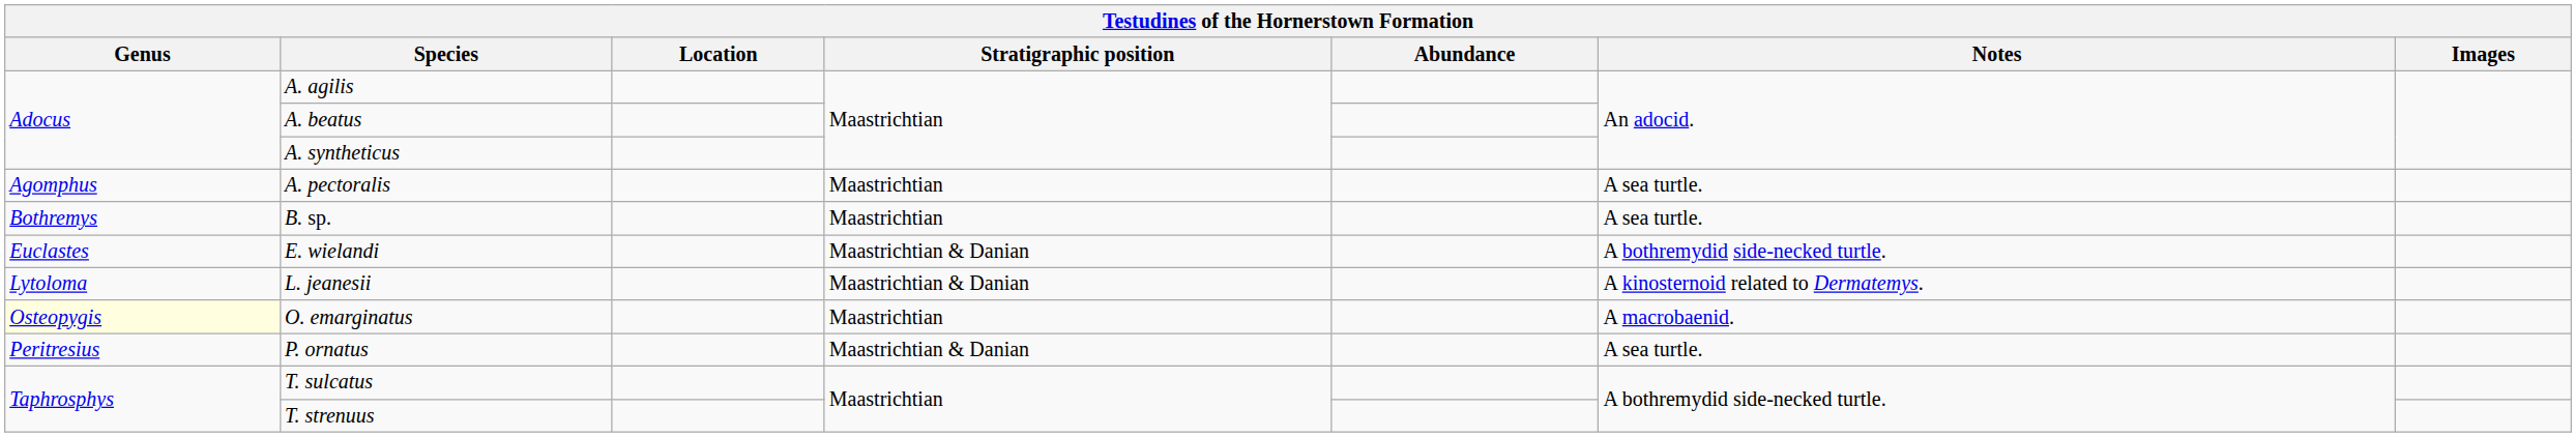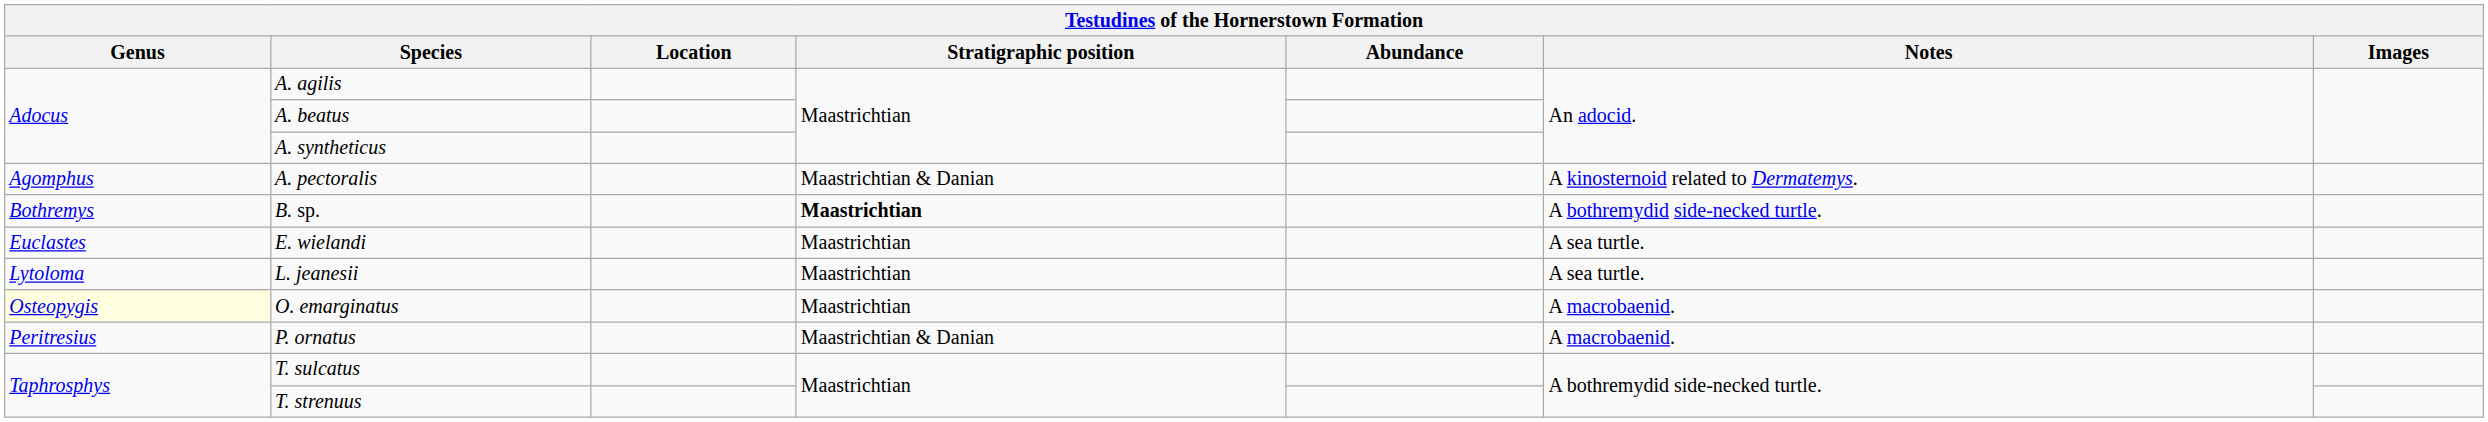 <table class="wikitable" align="center" width="100%">
 <tr>
 <th colspan="8" align="center"><strong><a href='#'>Testudines</a> of the Hornerstown Formation</strong></th>
 </tr>
 <tr>
 <th>Genus</th>
 <th>Species</th>
 <th>Location</th>
 <th>Stratigraphic position</th>
 <th>Abundance</th>
 <th>Notes<br></th>
 <th>Images</th>
 </tr>
 <tr>
 <td rowspan="3"><em><a href='#'>Adocus</a></em></td>
 <td><em>A. agilis</em></td>
 <td></td>
 <td rowspan="3">Maastrichtian</td>
 <td></td>
 <td rowspan="3">An <a href='#'>adocid</a>.</td>
 <td rowspan="3"></td>
 </tr>
 <tr>
 <td><em>A. beatus</em></td>
 <td></td>
 <td></td>
 </tr>
 <tr>
 <td><em>A. syntheticus</em></td>
 <td></td>
 <td></td>
 </tr>
 <tr>
 <td><em><a href='#'>Agomphus</a></em></td>
 <td><em>A. pectoralis</em></td>
 <td></td>
-<td>Maastrichtian</td>
+<td>Maastrichtian & Danian</td>
 <td></td>
-<td>A sea turtle.</td>
+<td>A <a href='#'>kinosternoid</a> related to <em><a href='#'>Dermatemys</a></em>.</td>
 <td></td>
 </tr>
 <tr>
 <td><em><a href='#'>Bothremys</a></em></td>
 <td><em>B.</em> sp.</td>
+<td></td>
+<td><strong>Maastrichtian</strong></td>
+<td></td>
+<td>A <a href='#'>bothremydid</a> <a href='#'>side-necked turtle</a>.</td>
+<td></td>
+</tr>
+<tr>
+<td><em><a href='#'>Euclastes</a></em></td>
+<td><em>E. wielandi</em></td>
 <td></td>
 <td>Maastrichtian</td>
 <td></td>
 <td>A sea turtle.</td>
 <td></td>
 </tr>
 <tr>
-<td><em><a href='#'>Euclastes</a></em></td>
-<td><em>E. wielandi</em></td>
-<td></td>
-<td>Maastrichtian & Danian</td>
-<td></td>
-<td>A <a href='#'>bothremydid</a> <a href='#'>side-necked turtle</a>.</td>
-<td></td>
-</tr>
-<tr>
 <td><em><a href='#'>Lytoloma</a></em></td>
 <td><em>L. jeanesii</em></td>
 <td></td>
-<td>Maastrichtian & Danian</td>
+<td>Maastrichtian</td>
 <td></td>
-<td>A <a href='#'>kinosternoid</a> related to <em><a href='#'>Dermatemys</a></em>.</td>
+<td>A sea turtle.</td>
 <td></td>
 </tr>
 <tr>
 <td style="background: lightyellow;"><em><a href='#'>Osteopygis</a></em></td>
 <td><em>O. emarginatus</em></td>
 <td></td>
 <td>Maastrichtian</td>
 <td></td>
 <td>A <a href='#'>macrobaenid</a>.</td>
 <td></td>
 </tr>
 <tr>
 <td><em><a href='#'>Peritresius</a></em></td>
 <td><em>P. ornatus</em></td>
 <td></td>
 <td>Maastrichtian & Danian</td>
 <td></td>
-<td>A sea turtle.</td>
+<td>A <a href='#'>macrobaenid</a>.</td>
 <td></td>
 </tr>
 <tr>
 <td rowspan="2"><em><a href='#'>Taphrosphys</a></em></td>
 <td><em>T. sulcatus</em></td>
 <td></td>
 <td rowspan="2">Maastrichtian</td>
 <td></td>
 <td rowspan="2">A bothremydid side-necked turtle.</td>
 <td></td>
 </tr>
 <tr>
 <td><em>T. strenuus</em></td>
 <td></td>
 <td></td>
 <td></td>
 </tr>
 </table>
